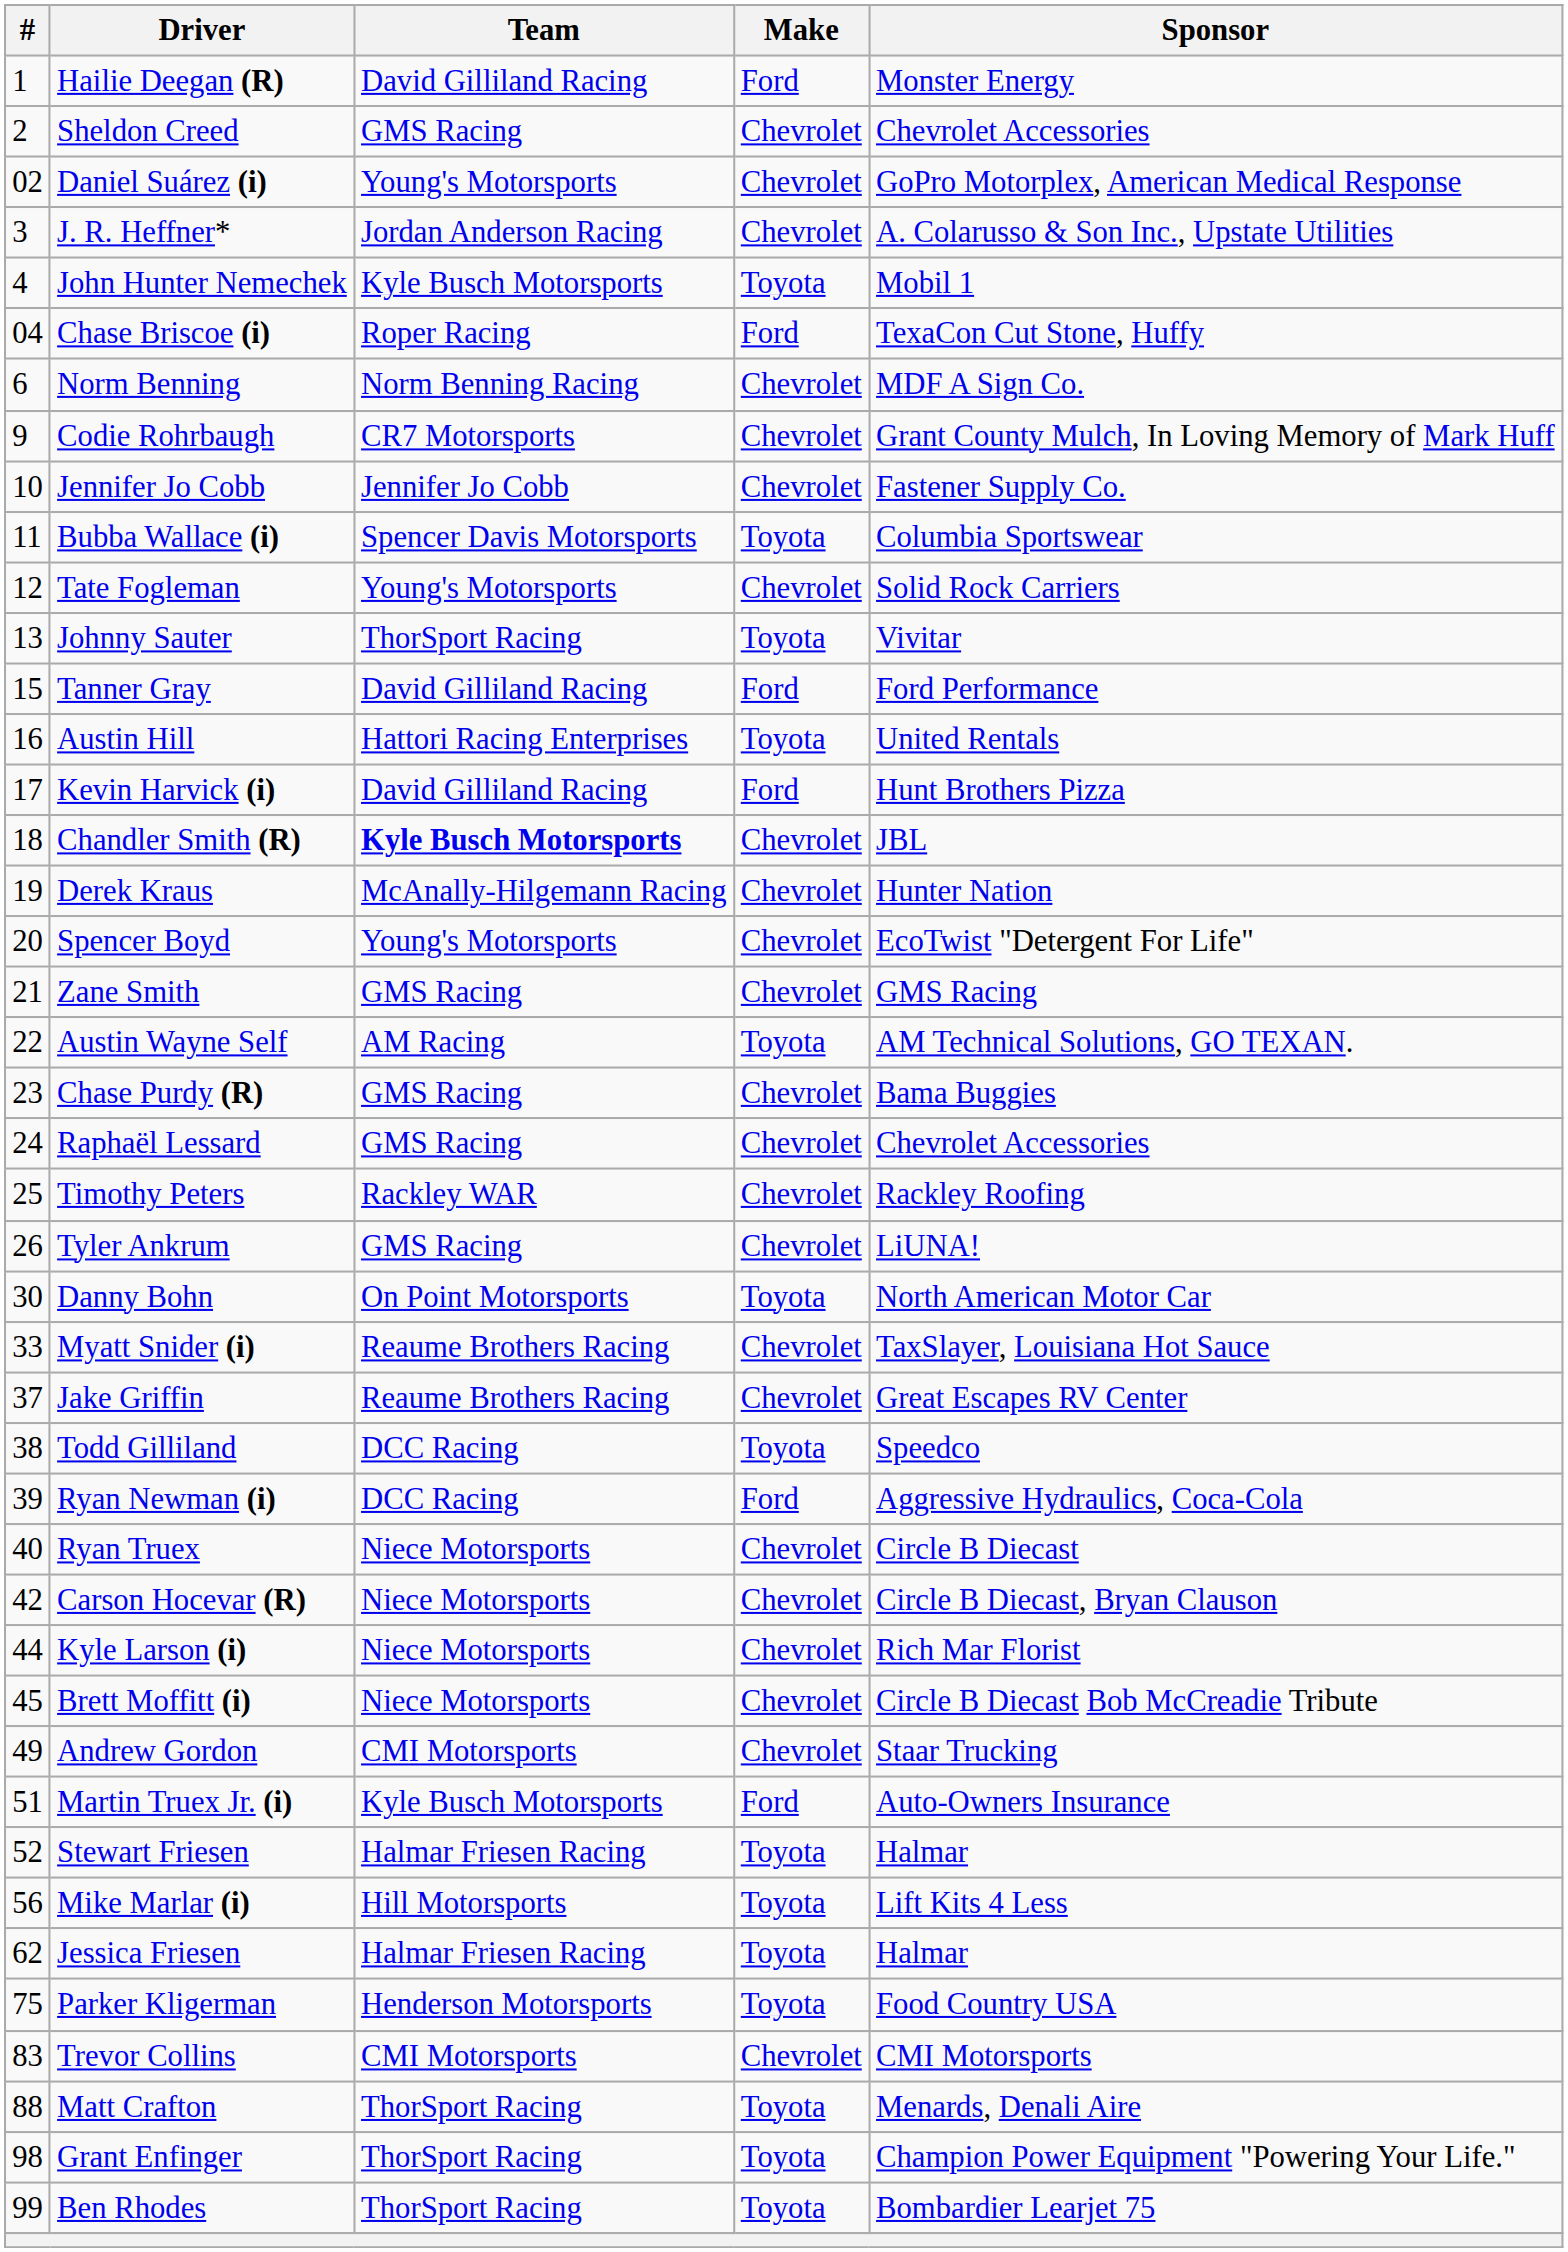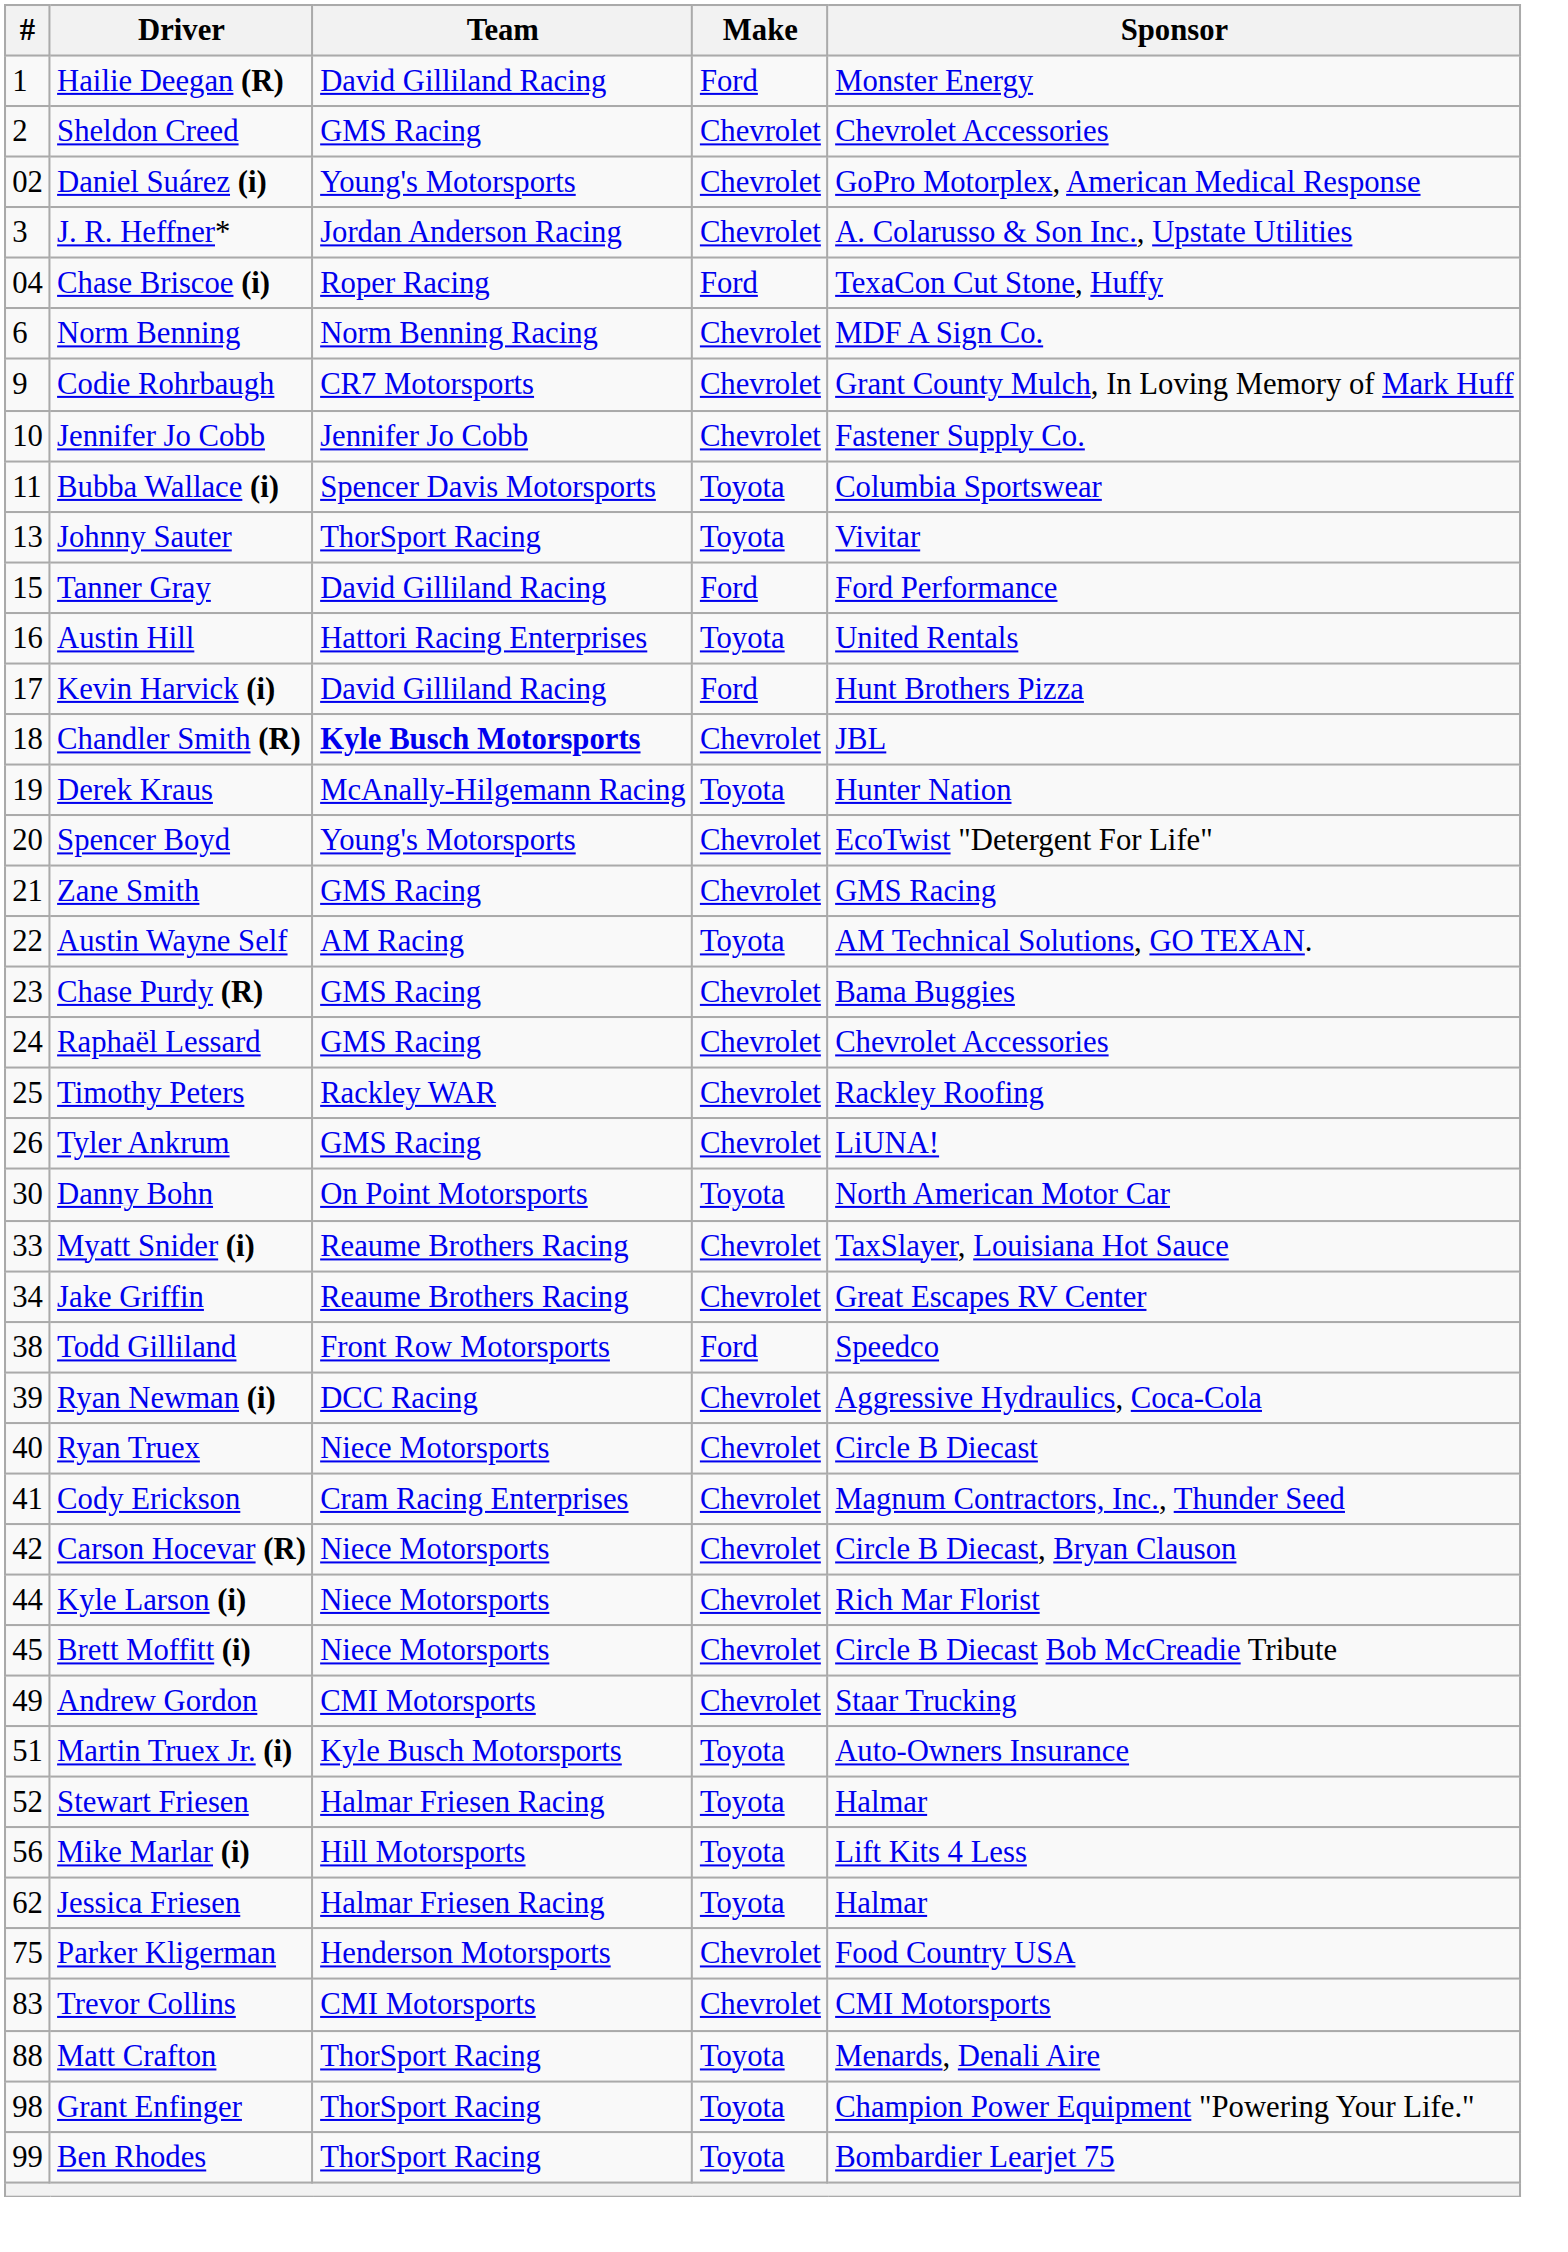 <table class="wikitable" style="font-size: 95%;">
 <tr>
 <th>#</th>
 <th>Driver</th>
 <th>Team</th>
 <th>Make</th>
 <th>Sponsor</th>
 </tr>
 <tr>
 <td>1</td>
 <td><a href='#'>Hailie Deegan</a> <strong>(R)</strong></td>
 <td><a href='#'>David Gilliland Racing</a></td>
 <td><a href='#'>Ford</a></td>
 <td><a href='#'>Monster Energy</a></td>
 </tr>
 <tr>
 <td>2</td>
 <td><a href='#'>Sheldon Creed</a></td>
 <td><a href='#'>GMS Racing</a></td>
 <td><a href='#'>Chevrolet</a></td>
 <td><a href='#'>Chevrolet Accessories</a></td>
 </tr>
 <tr>
 <td>02</td>
 <td><a href='#'>Daniel Suárez</a> <strong>(i)</strong></td>
 <td><a href='#'>Young's Motorsports</a></td>
 <td><a href='#'>Chevrolet</a></td>
 <td><a href='#'>GoPro Motorplex</a>, <a href='#'>American Medical Response</a></td>
 </tr>
 <tr>
 <td>3</td>
 <td><a href='#'>J. R. Heffner</a>*</td>
 <td><a href='#'>Jordan Anderson Racing</a></td>
 <td><a href='#'>Chevrolet</a></td>
 <td><a href='#'>A. Colarusso & Son Inc.</a>, <a href='#'>Upstate Utilities</a></td>
 </tr>
 <tr>
-<td>4</td>
-<td nowrap><a href='#'>John Hunter Nemechek</a></td>
-<td><a href='#'>Kyle Busch Motorsports</a></td>
-<td><a href='#'>Toyota</a></td>
-<td><a href='#'>Mobil 1</a></td>
-</tr>
-<tr>
 <td>04</td>
 <td><a href='#'>Chase Briscoe</a> <strong>(i)</strong></td>
 <td><a href='#'>Roper Racing</a></td>
 <td><a href='#'>Ford</a></td>
 <td><a href='#'>TexaCon Cut Stone</a>, <a href='#'>Huffy</a></td>
 </tr>
 <tr>
 <td>6</td>
 <td><a href='#'>Norm Benning</a></td>
 <td><a href='#'>Norm Benning Racing</a></td>
 <td><a href='#'>Chevrolet</a></td>
 <td><a href='#'>MDF A Sign Co.</a></td>
 </tr>
 <tr>
 <td>9</td>
 <td><a href='#'>Codie Rohrbaugh</a></td>
 <td><a href='#'>CR7 Motorsports</a></td>
 <td><a href='#'>Chevrolet</a></td>
 <td nowrap><a href='#'>Grant County Mulch</a>, In Loving Memory of <a href='#'>Mark Huff</a></td>
 </tr>
 <tr>
 <td>10</td>
 <td><a href='#'>Jennifer Jo Cobb</a></td>
 <td><a href='#'>Jennifer Jo Cobb</a></td>
 <td><a href='#'>Chevrolet</a></td>
 <td><a href='#'>Fastener Supply Co.</a></td>
 </tr>
 <tr>
 <td>11</td>
 <td><a href='#'>Bubba Wallace</a> <strong>(i)</strong></td>
 <td><a href='#'>Spencer Davis Motorsports</a></td>
 <td><a href='#'>Toyota</a></td>
 <td><a href='#'>Columbia Sportswear</a></td>
-</tr>
-<tr>
-<td>12</td>
-<td><a href='#'>Tate Fogleman</a></td>
-<td><a href='#'>Young's Motorsports</a></td>
-<td><a href='#'>Chevrolet</a></td>
-<td><a href='#'>Solid Rock Carriers</a></td>
 </tr>
 <tr>
 <td>13</td>
 <td><a href='#'>Johnny Sauter</a></td>
 <td><a href='#'>ThorSport Racing</a></td>
 <td><a href='#'>Toyota</a></td>
 <td><a href='#'>Vivitar</a></td>
 </tr>
 <tr>
 <td>15</td>
 <td><a href='#'>Tanner Gray</a></td>
 <td><a href='#'>David Gilliland Racing</a></td>
 <td><a href='#'>Ford</a></td>
 <td><a href='#'>Ford Performance</a></td>
 </tr>
 <tr>
 <td>16</td>
 <td><a href='#'>Austin Hill</a></td>
 <td><a href='#'>Hattori Racing Enterprises</a></td>
 <td><a href='#'>Toyota</a></td>
 <td><a href='#'>United Rentals</a></td>
 </tr>
 <tr>
 <td>17</td>
 <td><a href='#'>Kevin Harvick</a> <strong>(i)</strong></td>
 <td><a href='#'>David Gilliland Racing</a></td>
 <td><a href='#'>Ford</a></td>
 <td><a href='#'>Hunt Brothers Pizza</a></td>
 </tr>
 <tr>
 <td>18</td>
 <td><a href='#'>Chandler Smith</a> <strong>(R)</strong></td>
 <td><strong><a href='#'>Kyle Busch Motorsports</a></strong></td>
 <td><a href='#'>Chevrolet</a></td>
 <td><a href='#'>JBL</a></td>
 </tr>
 <tr>
 <td>19</td>
 <td><a href='#'>Derek Kraus</a></td>
 <td nowrap><a href='#'>McAnally-Hilgemann Racing</a></td>
-<td><a href='#'>Chevrolet</a></td>
+<td><a href='#'>Toyota</a></td>
 <td><a href='#'>Hunter Nation</a></td>
 </tr>
 <tr>
 <td>20</td>
 <td><a href='#'>Spencer Boyd</a></td>
 <td><a href='#'>Young's Motorsports</a></td>
 <td><a href='#'>Chevrolet</a></td>
 <td><a href='#'>EcoTwist</a> "Detergent For Life"</td>
 </tr>
 <tr>
 <td>21</td>
 <td><a href='#'>Zane Smith</a></td>
 <td><a href='#'>GMS Racing</a></td>
 <td><a href='#'>Chevrolet</a></td>
 <td><a href='#'>GMS Racing</a></td>
 </tr>
 <tr>
 <td>22</td>
 <td><a href='#'>Austin Wayne Self</a></td>
 <td><a href='#'>AM Racing</a></td>
 <td><a href='#'>Toyota</a></td>
 <td><a href='#'>AM Technical Solutions</a>, <a href='#'>GO TEXAN</a>.</td>
 </tr>
 <tr>
 <td>23</td>
 <td><a href='#'>Chase Purdy</a> <strong>(R)</strong></td>
 <td><a href='#'>GMS Racing</a></td>
 <td><a href='#'>Chevrolet</a></td>
 <td><a href='#'>Bama Buggies</a></td>
 </tr>
 <tr>
 <td>24</td>
 <td><a href='#'>Raphaël Lessard</a></td>
 <td><a href='#'>GMS Racing</a></td>
 <td><a href='#'>Chevrolet</a></td>
 <td><a href='#'>Chevrolet Accessories</a></td>
 </tr>
 <tr>
 <td>25</td>
 <td><a href='#'>Timothy Peters</a></td>
 <td><a href='#'>Rackley WAR</a></td>
 <td><a href='#'>Chevrolet</a></td>
 <td><a href='#'>Rackley Roofing</a></td>
 </tr>
 <tr>
 <td>26</td>
 <td><a href='#'>Tyler Ankrum</a></td>
 <td><a href='#'>GMS Racing</a></td>
 <td><a href='#'>Chevrolet</a></td>
 <td><a href='#'>LiUNA!</a></td>
 </tr>
 <tr>
 <td>30</td>
 <td><a href='#'>Danny Bohn</a></td>
 <td><a href='#'>On Point Motorsports</a></td>
 <td><a href='#'>Toyota</a></td>
 <td><a href='#'>North American Motor Car</a></td>
 </tr>
 <tr>
 <td>33</td>
 <td><a href='#'>Myatt Snider</a> <strong>(i)</strong></td>
 <td><a href='#'>Reaume Brothers Racing</a></td>
 <td><a href='#'>Chevrolet</a></td>
 <td><a href='#'>TaxSlayer</a>, <a href='#'>Louisiana Hot Sauce</a></td>
 </tr>
 <tr>
-<td>37</td>
+<td>34</td>
 <td><a href='#'>Jake Griffin</a></td>
 <td><a href='#'>Reaume Brothers Racing</a></td>
 <td><a href='#'>Chevrolet</a></td>
 <td><a href='#'>Great Escapes RV Center</a></td>
 </tr>
 <tr>
 <td>38</td>
 <td><a href='#'>Todd Gilliland</a></td>
-<td><a href='#'>DCC Racing</a></td>
-<td><a href='#'>Toyota</a></td>
+<td><a href='#'>Front Row Motorsports</a></td>
+<td><a href='#'>Ford</a></td>
 <td><a href='#'>Speedco</a></td>
 </tr>
 <tr>
 <td>39</td>
 <td><a href='#'>Ryan Newman</a> <strong>(i)</strong></td>
 <td><a href='#'>DCC Racing</a></td>
-<td><a href='#'>Ford</a></td>
+<td><a href='#'>Chevrolet</a></td>
 <td><a href='#'>Aggressive Hydraulics</a>, <a href='#'>Coca-Cola</a></td>
 </tr>
 <tr>
 <td>40</td>
 <td><a href='#'>Ryan Truex</a></td>
 <td><a href='#'>Niece Motorsports</a></td>
 <td><a href='#'>Chevrolet</a></td>
 <td><a href='#'>Circle B Diecast</a></td>
+</tr>
+<tr>
+<td>41</td>
+<td><a href='#'>Cody Erickson</a></td>
+<td><a href='#'>Cram Racing Enterprises</a></td>
+<td><a href='#'>Chevrolet</a></td>
+<td><a href='#'>Magnum Contractors, Inc.</a>, <a href='#'>Thunder Seed</a></td>
 </tr>
 <tr>
 <td>42</td>
 <td><a href='#'>Carson Hocevar</a> <strong>(R)</strong></td>
 <td><a href='#'>Niece Motorsports</a></td>
 <td><a href='#'>Chevrolet</a></td>
 <td><a href='#'>Circle B Diecast</a>, <a href='#'>Bryan Clauson</a></td>
 </tr>
 <tr>
 <td>44</td>
 <td><a href='#'>Kyle Larson</a> <strong>(i)</strong></td>
 <td><a href='#'>Niece Motorsports</a></td>
 <td><a href='#'>Chevrolet</a></td>
 <td><a href='#'>Rich Mar Florist</a></td>
 </tr>
 <tr>
 <td>45</td>
 <td><a href='#'>Brett Moffitt</a> <strong>(i)</strong></td>
 <td><a href='#'>Niece Motorsports</a></td>
 <td><a href='#'>Chevrolet</a></td>
 <td><a href='#'>Circle B Diecast</a> <a href='#'>Bob McCreadie</a> Tribute</td>
 </tr>
 <tr>
 <td>49</td>
 <td><a href='#'>Andrew Gordon</a></td>
 <td><a href='#'>CMI Motorsports</a></td>
 <td><a href='#'>Chevrolet</a></td>
 <td><a href='#'>Staar Trucking</a></td>
 </tr>
 <tr>
 <td>51</td>
 <td><a href='#'>Martin Truex Jr.</a> <strong>(i)</strong></td>
 <td><a href='#'>Kyle Busch Motorsports</a></td>
-<td><a href='#'>Ford</a></td>
+<td><a href='#'>Toyota</a></td>
 <td><a href='#'>Auto-Owners Insurance</a></td>
 </tr>
 <tr>
 <td>52</td>
 <td><a href='#'>Stewart Friesen</a></td>
 <td><a href='#'>Halmar Friesen Racing</a></td>
 <td><a href='#'>Toyota</a></td>
 <td><a href='#'>Halmar</a></td>
 </tr>
 <tr>
 <td>56</td>
 <td><a href='#'>Mike Marlar</a> <strong>(i)</strong></td>
 <td><a href='#'>Hill Motorsports</a></td>
 <td><a href='#'>Toyota</a></td>
 <td><a href='#'>Lift Kits 4 Less</a></td>
 </tr>
 <tr>
 <td>62</td>
 <td><a href='#'>Jessica Friesen</a></td>
 <td><a href='#'>Halmar Friesen Racing</a></td>
 <td><a href='#'>Toyota</a></td>
 <td><a href='#'>Halmar</a></td>
 </tr>
 <tr>
 <td>75</td>
 <td><a href='#'>Parker Kligerman</a></td>
 <td><a href='#'>Henderson Motorsports</a></td>
-<td><a href='#'>Toyota</a></td>
+<td><a href='#'>Chevrolet</a></td>
 <td><a href='#'>Food Country USA</a></td>
 </tr>
 <tr>
 <td>83</td>
 <td><a href='#'>Trevor Collins</a></td>
 <td><a href='#'>CMI Motorsports</a></td>
 <td><a href='#'>Chevrolet</a></td>
 <td><a href='#'>CMI Motorsports</a></td>
 </tr>
 <tr>
 <td>88</td>
 <td><a href='#'>Matt Crafton</a></td>
 <td><a href='#'>ThorSport Racing</a></td>
 <td><a href='#'>Toyota</a></td>
 <td><a href='#'>Menards</a>, <a href='#'>Denali Aire</a></td>
 </tr>
 <tr>
 <td>98</td>
 <td><a href='#'>Grant Enfinger</a></td>
 <td><a href='#'>ThorSport Racing</a></td>
 <td><a href='#'>Toyota</a></td>
 <td><a href='#'>Champion Power Equipment</a> "Powering Your Life."</td>
 </tr>
 <tr>
 <td>99</td>
 <td><a href='#'>Ben Rhodes</a></td>
 <td><a href='#'>ThorSport Racing</a></td>
 <td><a href='#'>Toyota</a></td>
 <td><a href='#'>Bombardier Learjet 75</a></td>
 </tr>
 <tr>
 <th colspan="5"></th>
 </tr>
 </table>
